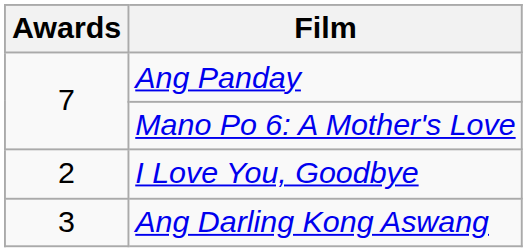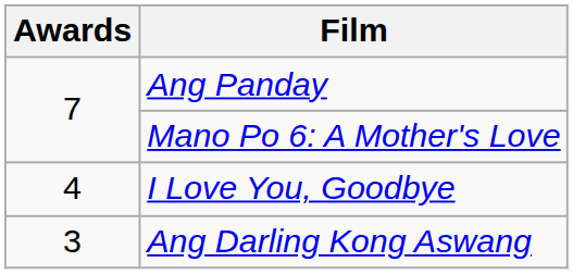 <table class="wikitable" style="text-align:center">
 <tr>
 <th scope="col">Awards</th>
 <th scope="col">Film</th>
 </tr>
 <tr>
 <td rowspan=2>7</td>
 <td align=left><em><a href='#'>Ang Panday</a></em></td>
 </tr>
 <tr>
 <td align=left><em><a href='#'>Mano Po 6: A Mother's Love</a></em></td>
 </tr>
 <tr>
-<td>2</td>
+<td>4</td>
 <td align=left><em><a href='#'>I Love You, Goodbye</a></em></td>
 </tr>
 <tr>
 <td>3</td>
 <td align=left><em><a href='#'>Ang Darling Kong Aswang</a></em></td>
 </tr>
 </table>
